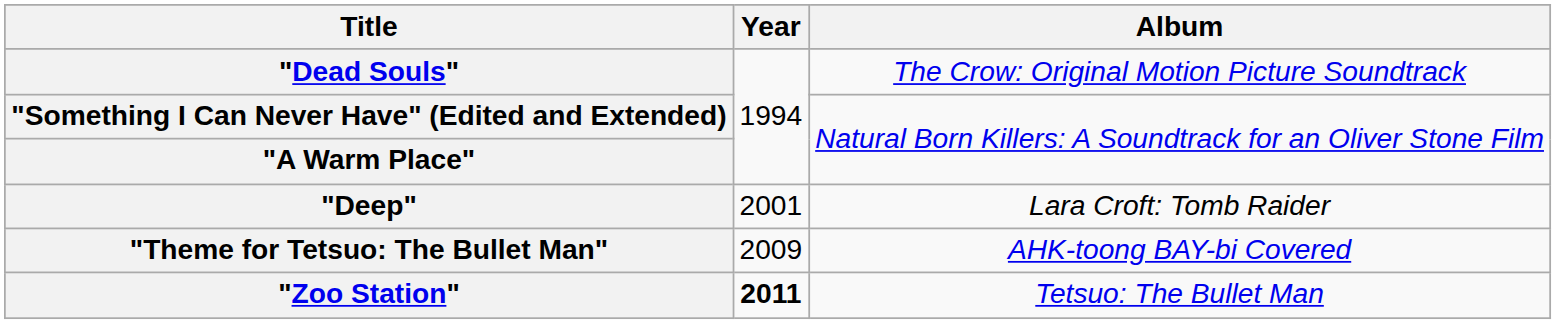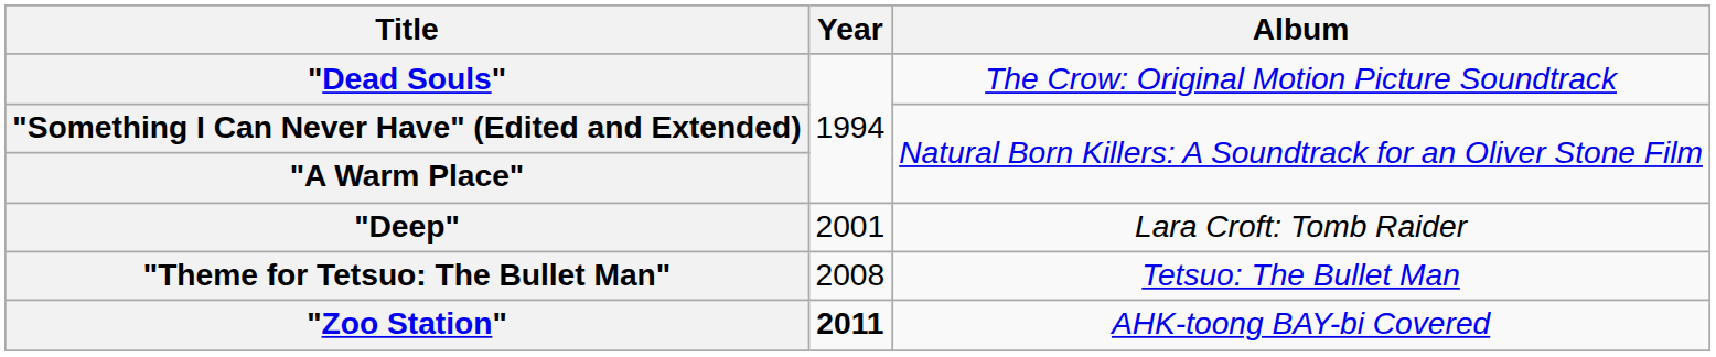 <table class="wikitable plainrowheaders" style="text-align:center;">
 <tr>
 <th scope="col">Title</th>
 <th scope="col" style="width:1em;">Year</th>
 <th scope="col">Album</th>
 </tr>
 <tr>
 <th scope="row">"<a href='#'>Dead Souls</a>"</th>
 <td rowspan="3">1994</td>
 <td><em><a href='#'>The Crow: Original Motion Picture Soundtrack</a></em></td>
 </tr>
 <tr>
 <th scope="row">"Something I Can Never Have" (Edited and Extended)</th>
 <td rowspan="2"><em><a href='#'>Natural Born Killers: A Soundtrack for an Oliver Stone Film</a></em></td>
 </tr>
 <tr>
 <th scope="row">"A Warm Place"</th>
 </tr>
 <tr>
 <th scope="row">"Deep"</th>
 <td>2001</td>
 <td><em>Lara Croft: Tomb Raider</em></td>
 </tr>
 <tr>
 <th scope="row">"Theme for Tetsuo: The Bullet Man"</th>
-<td>2009</td>
-<td><em><a href='#'>AHK-toong BAY-bi Covered</a></em></td>
+<td>2008</td>
+<td><em><a href='#'>Tetsuo: The Bullet Man</a></em></td>
 </tr>
 <tr>
 <th scope="row">"<a href='#'>Zoo Station</a>"</th>
 <td><strong>2011</strong></td>
-<td><em><a href='#'>Tetsuo: The Bullet Man</a></em></td>
+<td><em><a href='#'>AHK-toong BAY-bi Covered</a></em></td>
 </tr>
 </table>
